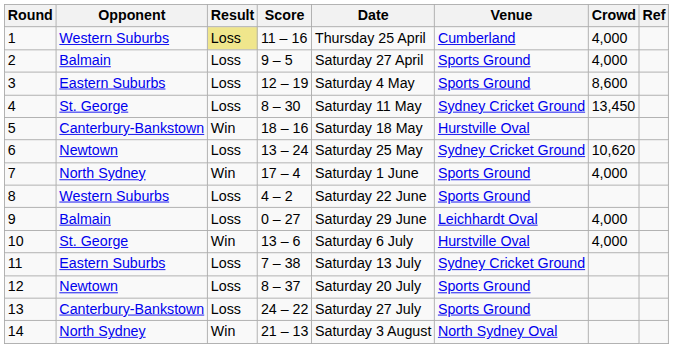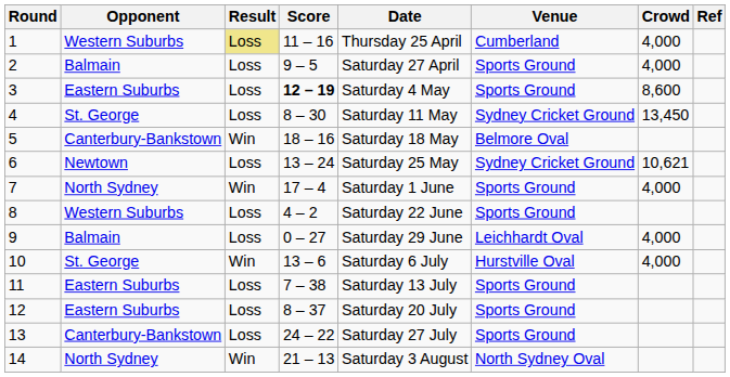 <table class="wikitable" style="text-align:left;">
 <tr>
 <th>Round</th>
 <th>Opponent</th>
 <th>Result</th>
 <th>Score</th>
 <th>Date</th>
 <th>Venue</th>
 <th>Crowd</th>
 <th>Ref</th>
 </tr>
 <tr>
 <td>1</td>
 <td> <a href='#'>Western Suburbs</a></td>
 <td style="background: khaki;">Loss</td>
 <td>11 – 16</td>
 <td>Thursday 25 April</td>
 <td><a href='#'>Cumberland</a></td>
 <td>4,000</td>
 <td></td>
 </tr>
 <tr>
 <td>2</td>
 <td> <a href='#'>Balmain</a></td>
 <td>Loss</td>
 <td>9 – 5</td>
 <td>Saturday 27 April</td>
 <td><a href='#'>Sports Ground</a></td>
 <td>4,000</td>
 <td></td>
 </tr>
 <tr>
 <td>3</td>
 <td> <a href='#'>Eastern Suburbs</a></td>
 <td>Loss</td>
-<td>12 – 19</td>
+<td><strong>12 – 19</strong></td>
 <td>Saturday 4 May</td>
 <td><a href='#'>Sports Ground</a></td>
 <td>8,600</td>
 <td></td>
 </tr>
 <tr>
 <td>4</td>
 <td> <a href='#'>St. George</a></td>
 <td>Loss</td>
 <td>8 – 30</td>
 <td>Saturday 11 May</td>
 <td><a href='#'>Sydney Cricket Ground</a></td>
 <td>13,450</td>
 <td></td>
 </tr>
 <tr>
 <td>5</td>
 <td> <a href='#'>Canterbury-Bankstown</a></td>
 <td>Win</td>
 <td>18 – 16</td>
 <td>Saturday 18 May</td>
-<td><a href='#'>Hurstville Oval</a></td>
+<td><a href='#'>Belmore Oval</a></td>
 <td></td>
 <td></td>
 </tr>
 <tr>
 <td>6</td>
 <td> <a href='#'>Newtown</a></td>
 <td>Loss</td>
 <td>13 – 24</td>
 <td>Saturday 25 May</td>
 <td><a href='#'>Sydney Cricket Ground</a></td>
-<td>10,620</td>
+<td>10,621</td>
 <td></td>
 </tr>
 <tr>
 <td>7</td>
 <td> <a href='#'>North Sydney</a></td>
 <td>Win</td>
 <td>17 – 4</td>
 <td>Saturday 1 June</td>
 <td><a href='#'>Sports Ground</a></td>
 <td>4,000</td>
 <td></td>
 </tr>
 <tr>
 <td>8</td>
 <td> <a href='#'>Western Suburbs</a></td>
 <td>Loss</td>
 <td>4 – 2</td>
 <td>Saturday 22 June</td>
 <td><a href='#'>Sports Ground</a></td>
 <td></td>
 <td></td>
 </tr>
 <tr>
 <td>9</td>
 <td> <a href='#'>Balmain</a></td>
 <td>Loss</td>
 <td>0 – 27</td>
 <td>Saturday 29 June</td>
 <td><a href='#'>Leichhardt Oval</a></td>
 <td>4,000</td>
 <td></td>
 </tr>
 <tr>
 <td>10</td>
 <td> <a href='#'>St. George</a></td>
 <td>Win</td>
 <td>13 – 6</td>
 <td>Saturday 6 July</td>
 <td><a href='#'>Hurstville Oval</a></td>
 <td>4,000</td>
 <td></td>
 </tr>
 <tr>
 <td>11</td>
 <td> <a href='#'>Eastern Suburbs</a></td>
 <td>Loss</td>
 <td>7 – 38</td>
 <td>Saturday 13 July</td>
-<td><a href='#'>Sydney Cricket Ground</a></td>
+<td><a href='#'>Sports Ground</a></td>
 <td></td>
 <td></td>
 </tr>
 <tr>
 <td>12</td>
-<td> <a href='#'>Newtown</a></td>
+<td> <a href='#'>Eastern Suburbs</a></td>
 <td>Loss</td>
 <td>8 – 37</td>
 <td>Saturday 20 July</td>
 <td><a href='#'>Sports Ground</a></td>
 <td></td>
 <td></td>
 </tr>
 <tr>
 <td>13</td>
 <td> <a href='#'>Canterbury-Bankstown</a></td>
 <td>Loss</td>
 <td>24 – 22</td>
 <td>Saturday 27 July</td>
 <td><a href='#'>Sports Ground</a></td>
 <td></td>
 <td></td>
 </tr>
 <tr>
 <td>14</td>
 <td> <a href='#'>North Sydney</a></td>
 <td>Win</td>
 <td>21 – 13</td>
 <td>Saturday 3 August</td>
 <td><a href='#'>North Sydney Oval</a></td>
 <td></td>
 <td></td>
 </tr>
 </table>
